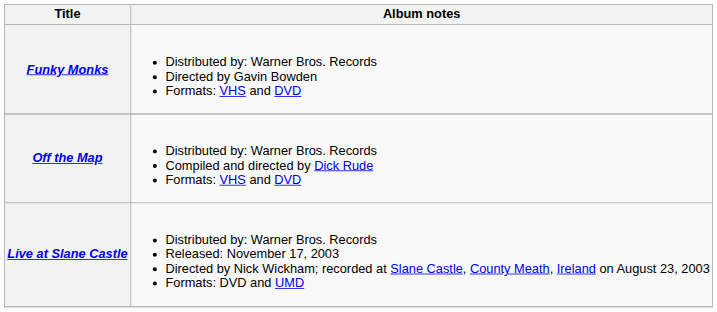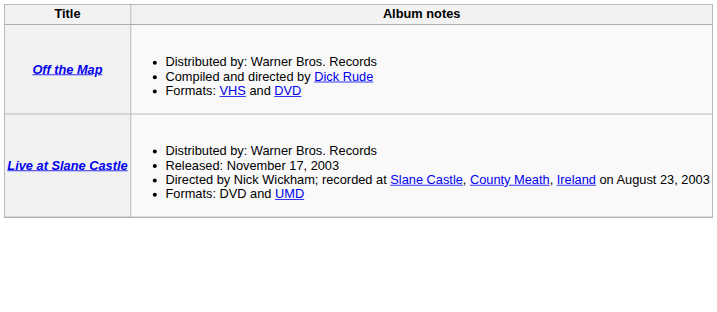 <table class="wikitable plainrowheaders">
 <tr>
 <th scope="col">Title</th>
 <th scope="col">Album notes</th>
-</tr>
-<tr>
-<th scope="row"><em><a href='#'>Funky Monks</a></em></th>
-<td><br><ul><li>Distributed by: Warner Bros. Records</li><li>Directed by Gavin Bowden</li><li>Formats: <a href='#'>VHS</a> and <a href='#'>DVD</a></li></ul></td>
 </tr>
 <tr>
 </tr>
 <tr>
 <th scope="row"><em><a href='#'>Off the Map</a></em></th>
 <td><br><ul><li>Distributed by: Warner Bros. Records</li><li>Compiled and directed by <a href='#'>Dick Rude</a></li><li>Formats: <a href='#'>VHS</a> and <a href='#'>DVD</a></li></ul></td>
 </tr>
 <tr>
 <th scope="row"><em><a href='#'>Live at Slane Castle</a></em></th>
 <td><br><ul><li>Distributed by: Warner Bros. Records</li><li>Released: November 17, 2003</li><li>Directed by Nick Wickham; recorded at <a href='#'>Slane Castle</a>, <a href='#'>County Meath</a>, <a href='#'>Ireland</a> on August 23, 2003</li><li>Formats: DVD and <a href='#'>UMD</a></li></ul></td>
 </tr>
 <tr>
 </tr>
 </table>
